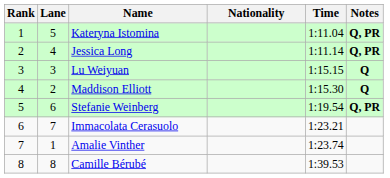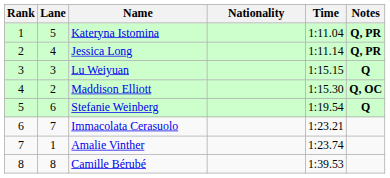 <table class="wikitable sortable" style="text-align:center">
 <tr>
 <th>Rank</th>
 <th>Lane</th>
 <th style="width:180px">Name</th>
 <th style="width:125px">Nationality</th>
 <th>Time</th>
 <th>Notes</th>
 </tr>
 <tr style="background:#cfc;">
 <td>1</td>
 <td>5</td>
 <td style="text-align:left;"><a href='#'>Kateryna Istomina</a></td>
 <td style="text-align:left;"></td>
 <td>1:11.04</td>
 <td><strong>Q, PR</strong></td>
 </tr>
 <tr style="background:#cfc;">
 <td>2</td>
 <td>4</td>
 <td style="text-align:left;"><a href='#'>Jessica Long</a></td>
 <td style="text-align:left;"></td>
 <td>1:11.14</td>
 <td><strong>Q, PR</strong></td>
 </tr>
 <tr style="background:#cfc;">
 <td>3</td>
 <td>3</td>
 <td style="text-align:left;"><a href='#'>Lu Weiyuan</a></td>
 <td style="text-align:left;"></td>
 <td>1:15.15</td>
 <td><strong>Q</strong></td>
 </tr>
 <tr style="background:#cfc;">
 <td>4</td>
 <td>2</td>
 <td style="text-align:left;"><a href='#'>Maddison Elliott</a></td>
 <td style="text-align:left;"></td>
 <td>1:15.30</td>
-<td><strong>Q</strong></td>
+<td><strong>Q, OC</strong></td>
 </tr>
 <tr style="background:#cfc;">
 <td>5</td>
 <td>6</td>
 <td style="text-align:left;"><a href='#'>Stefanie Weinberg</a></td>
 <td style="text-align:left;"></td>
 <td>1:19.54</td>
-<td><strong>Q, PR</strong></td>
+<td><strong>Q</strong></td>
 </tr>
 <tr>
 <td>6</td>
 <td>7</td>
 <td style="text-align:left;"><a href='#'>Immacolata Cerasuolo</a></td>
 <td style="text-align:left;"></td>
 <td>1:23.21</td>
 <td></td>
 </tr>
 <tr>
 <td>7</td>
 <td>1</td>
 <td style="text-align:left;"><a href='#'>Amalie Vinther</a></td>
 <td style="text-align:left;"></td>
 <td>1:23.74</td>
 <td></td>
 </tr>
 <tr>
 <td>8</td>
 <td>8</td>
 <td style="text-align:left;"><a href='#'>Camille Bérubé</a></td>
 <td style="text-align:left;"></td>
 <td>1:39.53</td>
 <td></td>
 </tr>
 </table>
